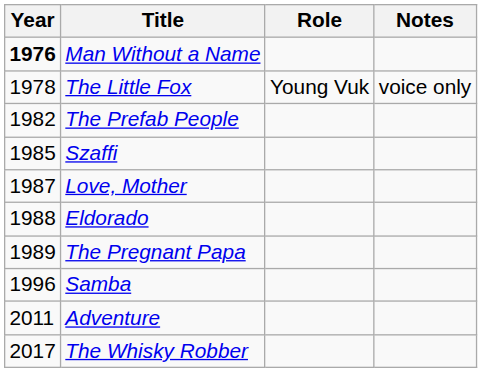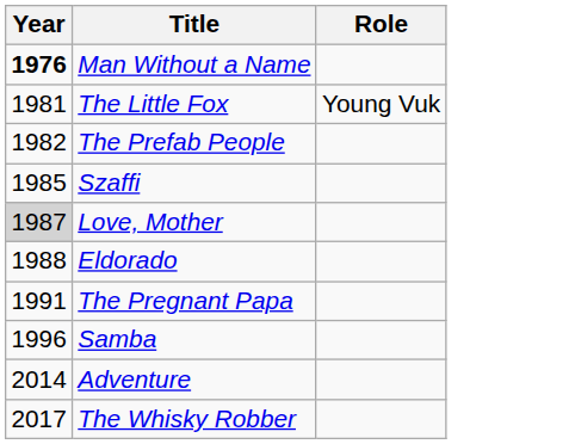 <table class="wikitable sortable">
 <tr>
 <th>Year</th>
 <th>Title</th>
 <th>Role</th>
-<th class="unsortable">Notes</th>
 </tr>
 <tr>
 <td><strong>1976</strong></td>
 <td><em><a href='#'>Man Without a Name</a></em></td>
 <td></td>
-<td></td>
 </tr>
 <tr>
-<td>1978</td>
+<td>1981</td>
 <td><em><a href='#'>The Little Fox</a></em></td>
 <td>Young Vuk</td>
-<td>voice only</td>
 </tr>
 <tr>
 <td>1982</td>
 <td><em><a href='#'>The Prefab People</a></em></td>
-<td></td>
 <td></td>
 </tr>
 <tr>
 <td>1985</td>
 <td><em><a href='#'>Szaffi</a></em></td>
 <td></td>
-<td></td>
 </tr>
 <tr>
-<td>1987</td>
+<td style="background: lightgrey;">1987</td>
 <td><em><a href='#'>Love, Mother</a></em></td>
-<td></td>
 <td></td>
 </tr>
 <tr>
 <td>1988</td>
 <td><em><a href='#'>Eldorado</a></em></td>
 <td></td>
-<td></td>
 </tr>
 <tr>
-<td>1989</td>
+<td>1991</td>
 <td><em><a href='#'>The Pregnant Papa</a></em></td>
-<td></td>
 <td></td>
 </tr>
 <tr>
 <td>1996</td>
 <td><em><a href='#'>Samba</a></em></td>
 <td></td>
-<td></td>
 </tr>
 <tr>
-<td>2011</td>
+<td>2014</td>
 <td><em><a href='#'>Adventure</a></em></td>
-<td></td>
 <td></td>
 </tr>
 <tr>
 <td>2017</td>
 <td><em><a href='#'>The Whisky Robber</a></em></td>
 <td></td>
-<td></td>
 </tr>
 </table>
